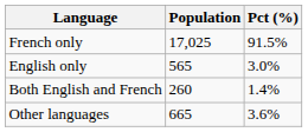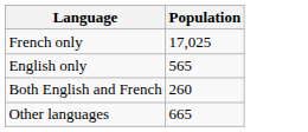 <table class="wikitable">
 <tr>
 <th>Language</th>
 <th>Population</th>
-<th>Pct (%)</th>
 </tr>
 <tr>
 <td>French only</td>
 <td>17,025</td>
-<td>91.5%</td>
 </tr>
 <tr>
 <td>English only</td>
 <td>565</td>
-<td>3.0%</td>
 </tr>
 <tr>
 <td>Both English and French</td>
 <td>260</td>
-<td>1.4%</td>
 </tr>
 <tr>
 <td>Other languages</td>
 <td>665</td>
-<td>3.6%</td>
 </tr>
 </table>
